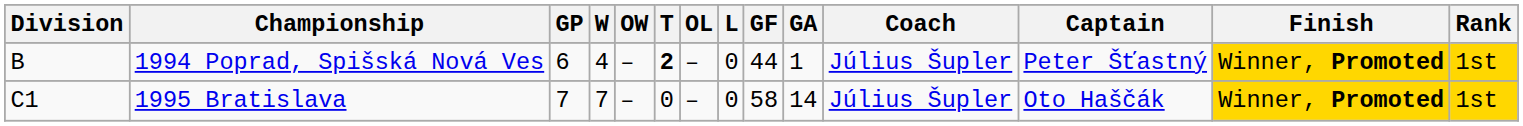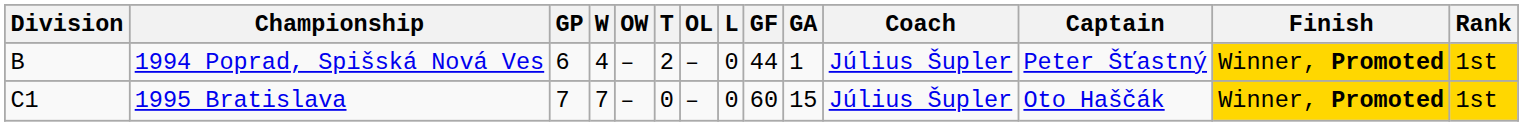 <table class="wikitable sortable">
 <tr>
 <th>Division</th>
 <th>Championship</th>
 <th>GP</th>
 <th>W</th>
 <th>OW</th>
 <th>T</th>
 <th>OL</th>
 <th>L</th>
 <th>GF</th>
 <th>GA</th>
 <th>Coach</th>
 <th>Captain</th>
 <th>Finish</th>
 <th>Rank</th>
 </tr>
 <tr>
 <td>B</td>
 <td> <a href='#'>1994 Poprad, Spišská Nová Ves</a></td>
 <td>6</td>
 <td>4</td>
 <td>–</td>
-<td><strong>2</strong></td>
+<td>2</td>
 <td>–</td>
 <td>0</td>
 <td>44</td>
 <td>1</td>
 <td><a href='#'>Július Šupler</a></td>
 <td><a href='#'>Peter Šťastný</a></td>
 <td bgcolor=gold>Winner, <strong>Promoted</strong></td>
 <td bgcolor=gold>1st</td>
 </tr>
 <tr>
 <td>C1</td>
 <td> <a href='#'>1995 Bratislava</a></td>
 <td>7</td>
 <td>7</td>
 <td>–</td>
 <td>0</td>
 <td>–</td>
 <td>0</td>
-<td>58</td>
-<td>14</td>
+<td>60</td>
+<td>15</td>
 <td><a href='#'>Július Šupler</a></td>
 <td><a href='#'>Oto Haščák</a></td>
 <td bgcolor=gold>Winner, <strong>Promoted</strong></td>
 <td bgcolor=gold>1st</td>
 </tr>
 </table>
